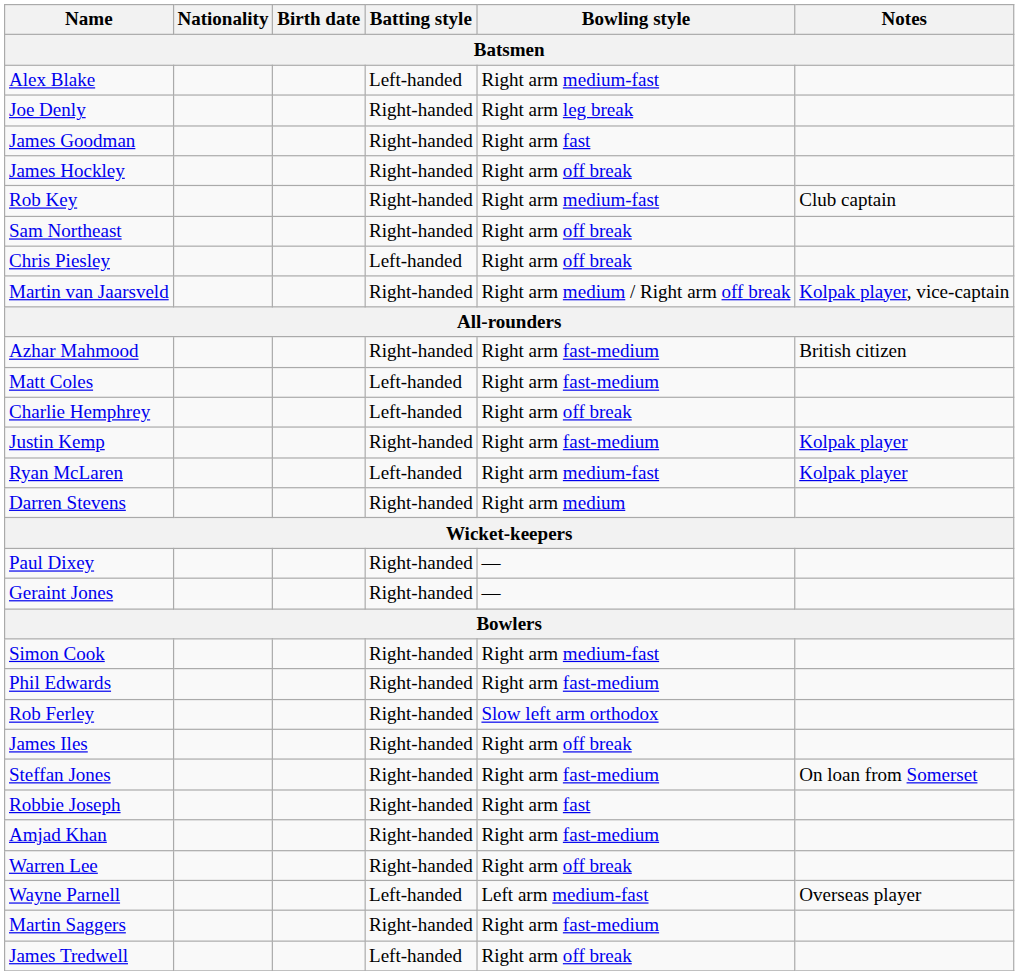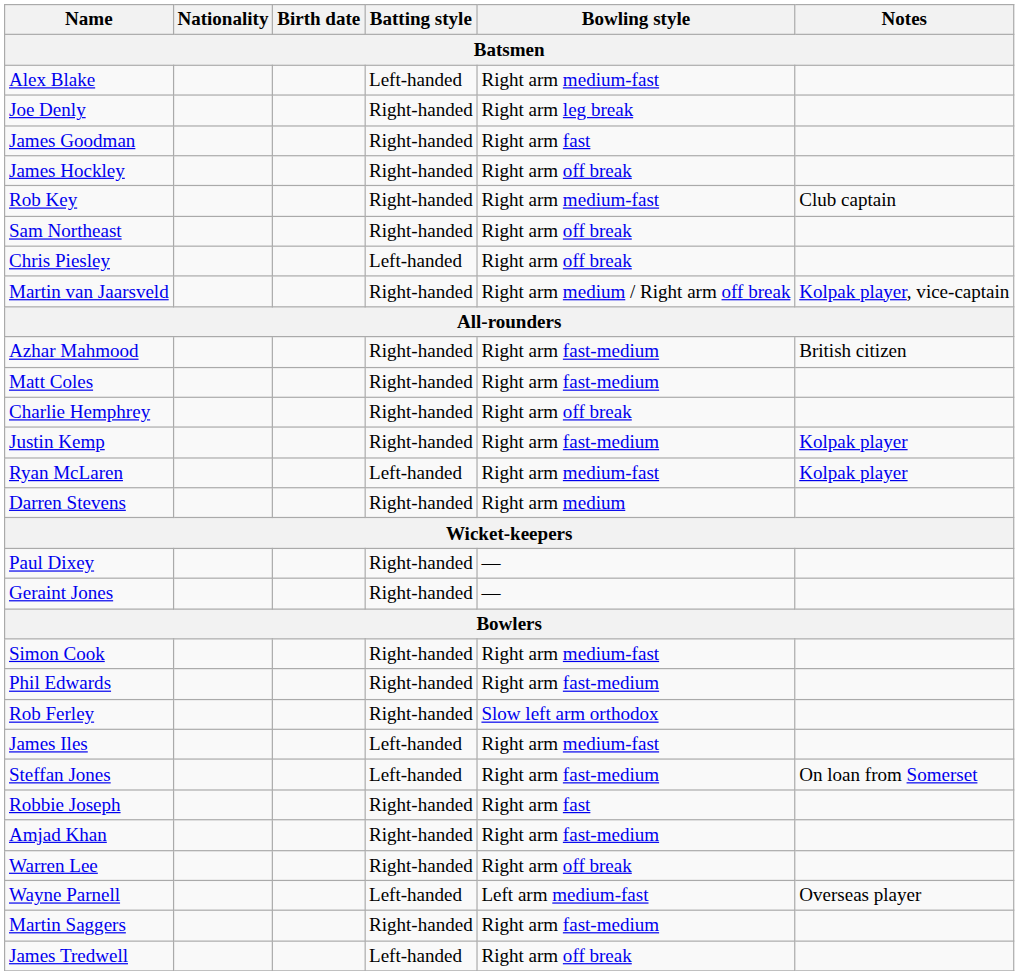 <table class="wikitable">
 <tr>
 <th>Name</th>
 <th>Nationality</th>
 <th>Birth date</th>
 <th>Batting style</th>
 <th>Bowling style</th>
 <th>Notes</th>
 </tr>
 <tr>
 <th colspan="6">Batsmen</th>
 </tr>
 <tr>
 <td><a href='#'>Alex Blake</a></td>
 <td></td>
 <td></td>
 <td>Left-handed</td>
 <td>Right arm <a href='#'>medium-fast</a></td>
 <td></td>
 </tr>
 <tr>
 <td><a href='#'>Joe Denly</a></td>
 <td></td>
 <td></td>
 <td>Right-handed</td>
 <td>Right arm <a href='#'>leg break</a></td>
 <td></td>
 </tr>
 <tr>
 <td><a href='#'>James Goodman</a></td>
 <td></td>
 <td></td>
 <td>Right-handed</td>
 <td>Right arm <a href='#'>fast</a></td>
 <td></td>
 </tr>
 <tr>
 <td><a href='#'>James Hockley</a></td>
 <td></td>
 <td></td>
 <td>Right-handed</td>
 <td>Right arm <a href='#'>off break</a></td>
 <td></td>
 </tr>
 <tr>
 <td><a href='#'>Rob Key</a></td>
 <td></td>
 <td></td>
 <td>Right-handed</td>
 <td>Right arm <a href='#'>medium-fast</a></td>
 <td>Club captain</td>
 </tr>
 <tr>
 <td><a href='#'>Sam Northeast</a></td>
 <td></td>
 <td></td>
 <td>Right-handed</td>
 <td>Right arm <a href='#'>off break</a></td>
 <td></td>
 </tr>
 <tr>
 <td><a href='#'>Chris Piesley</a></td>
 <td></td>
 <td></td>
 <td>Left-handed</td>
 <td>Right arm <a href='#'>off break</a></td>
 <td></td>
 </tr>
 <tr>
 <td><a href='#'>Martin van Jaarsveld</a></td>
 <td></td>
 <td></td>
 <td>Right-handed</td>
 <td>Right arm <a href='#'>medium</a> / Right arm <a href='#'>off break</a></td>
 <td><a href='#'>Kolpak player</a>, vice-captain</td>
 </tr>
 <tr>
 <th colspan="6">All-rounders</th>
 </tr>
 <tr>
 <td><a href='#'>Azhar Mahmood</a></td>
 <td></td>
 <td></td>
 <td>Right-handed</td>
 <td>Right arm <a href='#'>fast-medium</a></td>
 <td>British citizen</td>
 </tr>
 <tr>
 <td><a href='#'>Matt Coles</a></td>
 <td></td>
 <td></td>
-<td>Left-handed</td>
+<td>Right-handed</td>
 <td>Right arm <a href='#'>fast-medium</a></td>
 <td></td>
 </tr>
 <tr>
 <td><a href='#'>Charlie Hemphrey</a></td>
 <td></td>
 <td></td>
-<td>Left-handed</td>
+<td>Right-handed</td>
 <td>Right arm <a href='#'>off break</a></td>
 <td></td>
 </tr>
 <tr>
 <td><a href='#'>Justin Kemp</a></td>
 <td></td>
 <td></td>
 <td>Right-handed</td>
 <td>Right arm <a href='#'>fast-medium</a></td>
 <td><a href='#'>Kolpak player</a></td>
 </tr>
 <tr>
 <td><a href='#'>Ryan McLaren</a></td>
 <td></td>
 <td></td>
 <td>Left-handed</td>
 <td>Right arm <a href='#'>medium-fast</a></td>
 <td><a href='#'>Kolpak player</a></td>
 </tr>
 <tr>
 <td><a href='#'>Darren Stevens</a></td>
 <td></td>
 <td></td>
 <td>Right-handed</td>
 <td>Right arm <a href='#'>medium</a></td>
 <td></td>
 </tr>
 <tr>
 <th colspan="6">Wicket-keepers</th>
 </tr>
 <tr>
 <td><a href='#'>Paul Dixey</a></td>
 <td></td>
 <td></td>
 <td>Right-handed</td>
 <td>—</td>
 <td></td>
 </tr>
 <tr>
 <td><a href='#'>Geraint Jones</a></td>
 <td></td>
 <td></td>
 <td>Right-handed</td>
 <td>—</td>
 <td></td>
 </tr>
 <tr>
 <th colspan="6">Bowlers</th>
 </tr>
 <tr>
 <td><a href='#'>Simon Cook</a></td>
 <td></td>
 <td></td>
 <td>Right-handed</td>
 <td>Right arm <a href='#'>medium-fast</a></td>
 <td></td>
 </tr>
 <tr>
 <td><a href='#'>Phil Edwards</a></td>
 <td></td>
 <td></td>
 <td>Right-handed</td>
 <td>Right arm <a href='#'>fast-medium</a></td>
 <td></td>
 </tr>
 <tr>
 <td><a href='#'>Rob Ferley</a></td>
 <td></td>
 <td></td>
 <td>Right-handed</td>
 <td><a href='#'>Slow left arm orthodox</a></td>
 <td></td>
 </tr>
 <tr>
 <td><a href='#'>James Iles</a></td>
 <td></td>
 <td></td>
-<td>Right-handed</td>
-<td>Right arm <a href='#'>off break</a></td>
+<td>Left-handed</td>
+<td>Right arm <a href='#'>medium-fast</a></td>
 <td></td>
 </tr>
 <tr>
 <td><a href='#'>Steffan Jones</a></td>
 <td></td>
 <td></td>
-<td>Right-handed</td>
+<td>Left-handed</td>
 <td>Right arm <a href='#'>fast-medium</a></td>
 <td>On loan from <a href='#'>Somerset</a></td>
 </tr>
 <tr>
 <td><a href='#'>Robbie Joseph</a></td>
 <td></td>
 <td></td>
 <td>Right-handed</td>
 <td>Right arm <a href='#'>fast</a></td>
 <td></td>
 </tr>
 <tr>
 <td><a href='#'>Amjad Khan</a></td>
 <td></td>
 <td></td>
 <td>Right-handed</td>
 <td>Right arm <a href='#'>fast-medium</a></td>
 <td></td>
 </tr>
 <tr>
 <td><a href='#'>Warren Lee</a></td>
 <td></td>
 <td></td>
 <td>Right-handed</td>
 <td>Right arm <a href='#'>off break</a></td>
 <td></td>
 </tr>
 <tr>
 <td><a href='#'>Wayne Parnell</a></td>
 <td></td>
 <td></td>
 <td>Left-handed</td>
 <td>Left arm <a href='#'>medium-fast</a></td>
 <td>Overseas player</td>
 </tr>
 <tr>
 <td><a href='#'>Martin Saggers</a></td>
 <td></td>
 <td></td>
 <td>Right-handed</td>
 <td>Right arm <a href='#'>fast-medium</a></td>
 <td></td>
 </tr>
 <tr>
 <td><a href='#'>James Tredwell</a></td>
 <td></td>
 <td></td>
 <td>Left-handed</td>
 <td>Right arm <a href='#'>off break</a></td>
 <td></td>
 </tr>
 </table>
